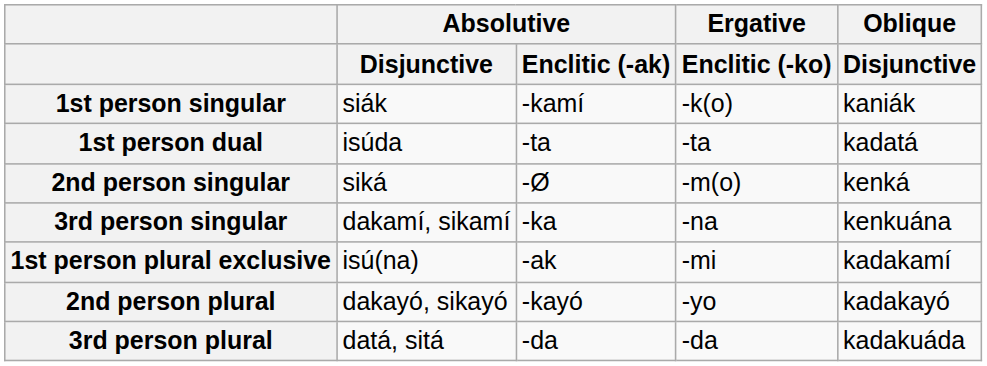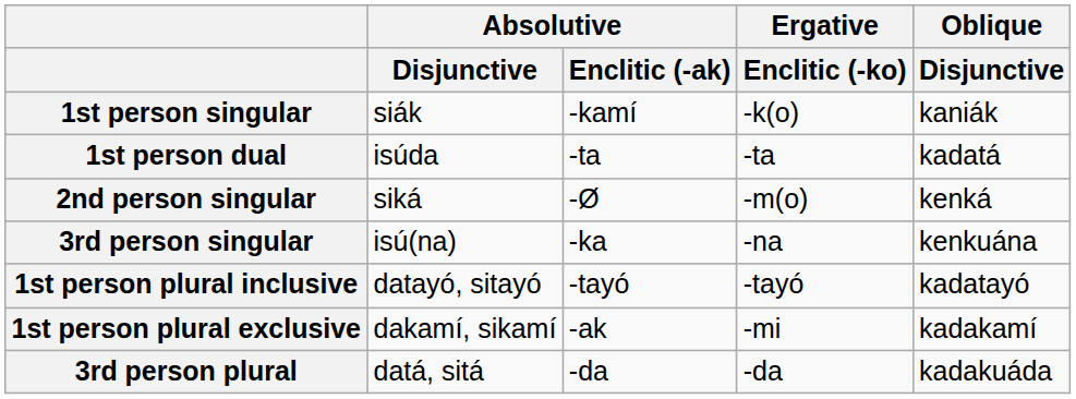 <table class="wikitable">
 <tr>
 <th></th>
 <th colspan="2">Absolutive</th>
 <th>Ergative</th>
 <th>Oblique</th>
 </tr>
 <tr>
 <th></th>
 <th>Disjunctive</th>
 <th>Enclitic (-ak)</th>
 <th>Enclitic (-ko)</th>
 <th>Disjunctive</th>
 </tr>
 <tr>
 <th>1st person singular</th>
 <td>siák </td>
 <td>-kamí</td>
 <td>-k(o) </td>
 <td>kaniák</td>
 </tr>
 <tr>
 <th>1st person dual</th>
 <td>isúda</td>
 <td>-ta</td>
 <td>-ta</td>
 <td>kadatá</td>
 </tr>
 <tr>
 <th>2nd person singular</th>
 <td>siká </td>
 <td>-Ø </td>
 <td>-m(o) </td>
 <td>kenká</td>
 </tr>
 <tr>
 <th>3rd person singular</th>
-<td>dakamí, sikamí </td>
+<td>isú(na)</td>
 <td>-ka</td>
 <td>-na</td>
 <td>kenkuána</td>
 </tr>
 <tr>
+<th>1st person plural inclusive</th>
+<td>datayó, sitayó </td>
+<td>-tayó</td>
+<td>-tayó</td>
+<td>kadatayó</td>
+</tr>
+<tr>
 <th>1st person plural exclusive</th>
-<td>isú(na)</td>
+<td>dakamí, sikamí </td>
 <td>-ak </td>
 <td>-mi</td>
 <td>kadakamí</td>
-</tr>
-<tr>
-<th>2nd person plural</th>
-<td>dakayó, sikayó </td>
-<td>-kayó</td>
-<td>-yo</td>
-<td>kadakayó</td>
 </tr>
 <tr>
 <th>3rd person plural</th>
 <td>datá, sitá </td>
 <td>-da</td>
 <td>-da</td>
 <td>kadakuáda</td>
 </tr>
 </table>
